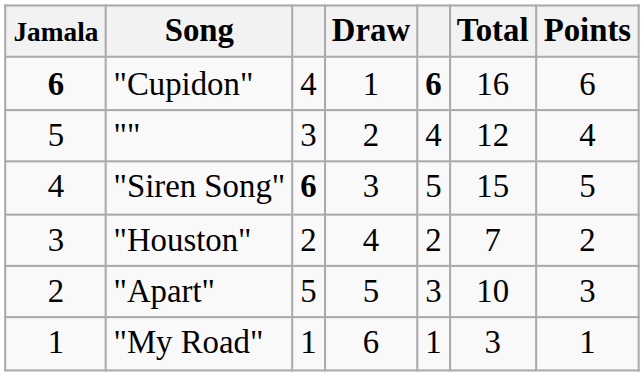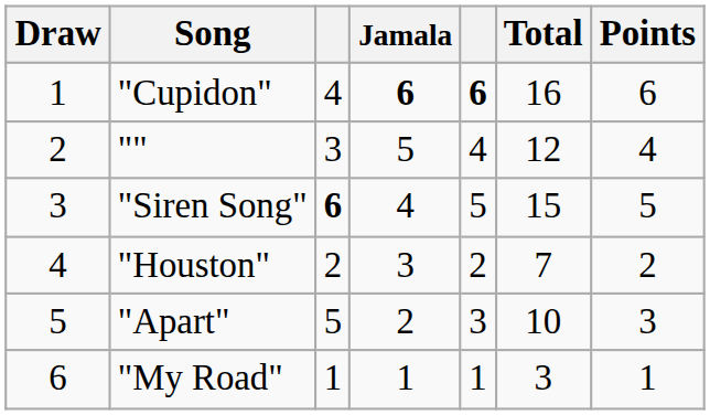 <table class="wikitable collapsible" style="float:right; margin:10px; text-align:center;">
 <tr>
-<th><small>Jamala</small></th>
+<th>Draw</th>
 <th>Song</th>
 <th><small></small></th>
-<th>Draw</th>
+<th><small>Jamala</small></th>
 <th><small></small></th>
 <th>Total</th>
 <th>Points</th>
 </tr>
 <tr>
-<td><strong>6</strong></td>
+<td>1</td>
 <td align="left">"Cupidon"</td>
 <td>4</td>
-<td>1</td>
+<td><strong>6</strong></td>
 <td><strong>6</strong></td>
 <td>16</td>
 <td>6</td>
 </tr>
 <tr>
-<td>5</td>
+<td>2</td>
 <td align="left">""</td>
 <td>3</td>
-<td>2</td>
+<td>5</td>
 <td>4</td>
 <td>12</td>
 <td>4</td>
 </tr>
 <tr>
-<td>4</td>
+<td>3</td>
 <td align="left">"Siren Song"</td>
 <td><strong>6</strong></td>
-<td>3</td>
+<td>4</td>
 <td>5</td>
 <td>15</td>
 <td>5</td>
 </tr>
 <tr>
-<td>3</td>
+<td>4</td>
 <td align="left">"Houston"</td>
 <td>2</td>
-<td>4</td>
+<td>3</td>
 <td>2</td>
 <td>7</td>
 <td>2</td>
 </tr>
 <tr>
-<td>2</td>
+<td>5</td>
 <td align="left">"Apart"</td>
 <td>5</td>
-<td>5</td>
+<td>2</td>
 <td>3</td>
 <td>10</td>
 <td>3</td>
 </tr>
 <tr>
-<td>1</td>
+<td>6</td>
 <td align="left">"My Road"</td>
 <td>1</td>
-<td>6</td>
+<td>1</td>
 <td>1</td>
 <td>3</td>
 <td>1</td>
 </tr>
 </table>
